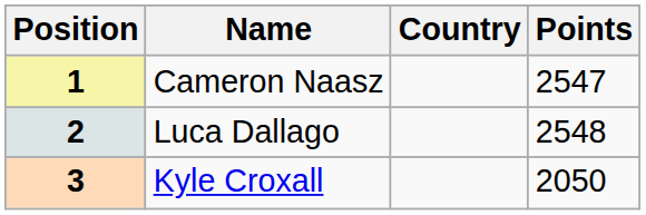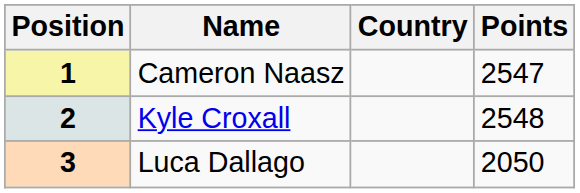 <table class="wikitable">
 <tr>
 <th>Position</th>
 <th>Name</th>
 <th>Country</th>
 <th>Points</th>
 </tr>
 <tr>
 <th style="background-color:#F7F6A8;">1</th>
 <td>Cameron Naasz</td>
 <td></td>
 <td>2547</td>
 </tr>
 <tr>
 <th style="background-color:#DCE5E5;">2</th>
-<td>Luca Dallago</td>
+<td><a href='#'>Kyle Croxall</a></td>
 <td></td>
 <td>2548</td>
 </tr>
 <tr>
 <th style="background-color:#FFDAB9;">3</th>
-<td><a href='#'>Kyle Croxall</a></td>
+<td>Luca Dallago</td>
 <td></td>
 <td>2050</td>
 </tr>
 </table>
